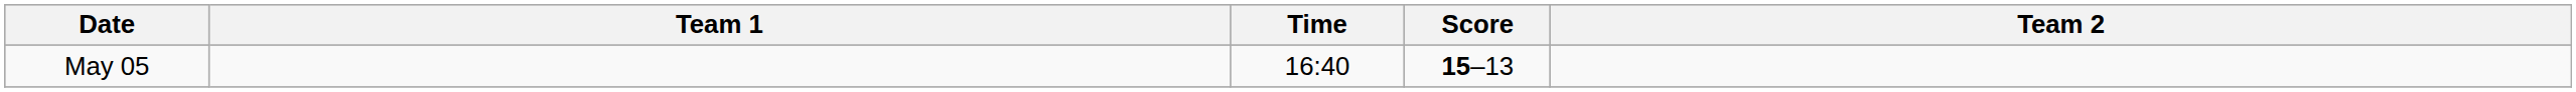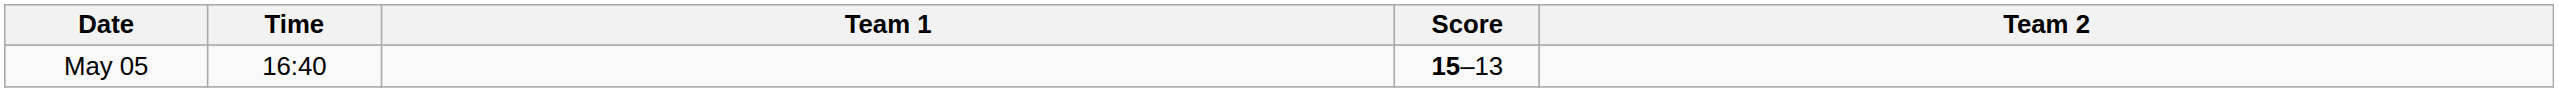 <table class="wikitable" width="100%">
 <tr>
 <th style="width:7%">Date</th>
+<th style="width:6%">Time</th>
 <th style="width:35%">Team 1</th>
-<th style="width:6%">Time</th>
 <th style="width:5%">Score</th>
 <th style="width:35%">Team 2</th>
 </tr>
 <tr>
 <td style="text-align:center">May 05</td>
+<td style="text-align:center">16:40</td>
 <td style="text-align:right"><strong></strong></td>
-<td style="text-align:center">16:40</td>
 <td style="text-align:center"><strong>15</strong>–13</td>
 <td style="text-align:left"></td>
 </tr>
 </table>
